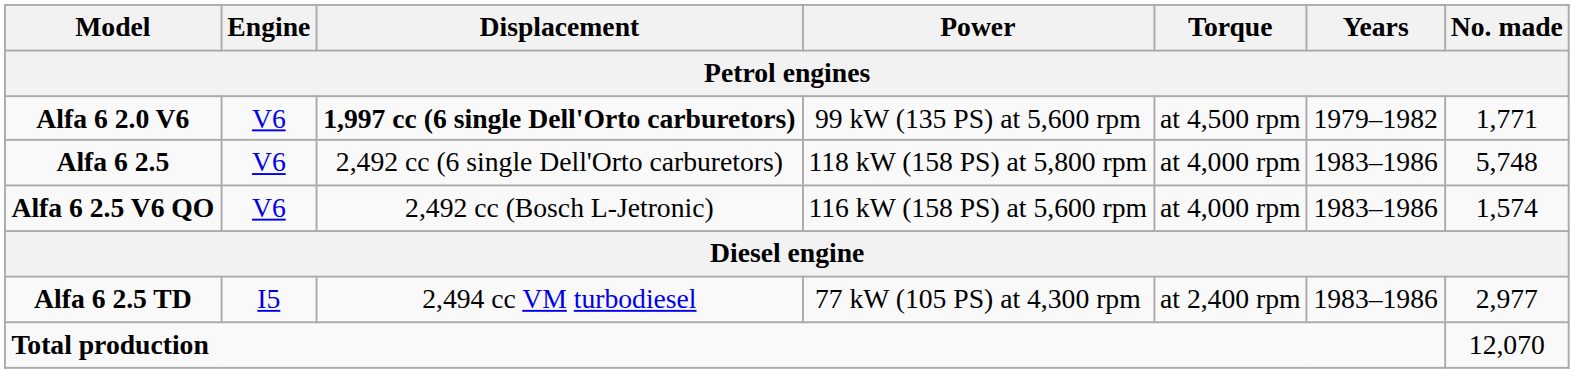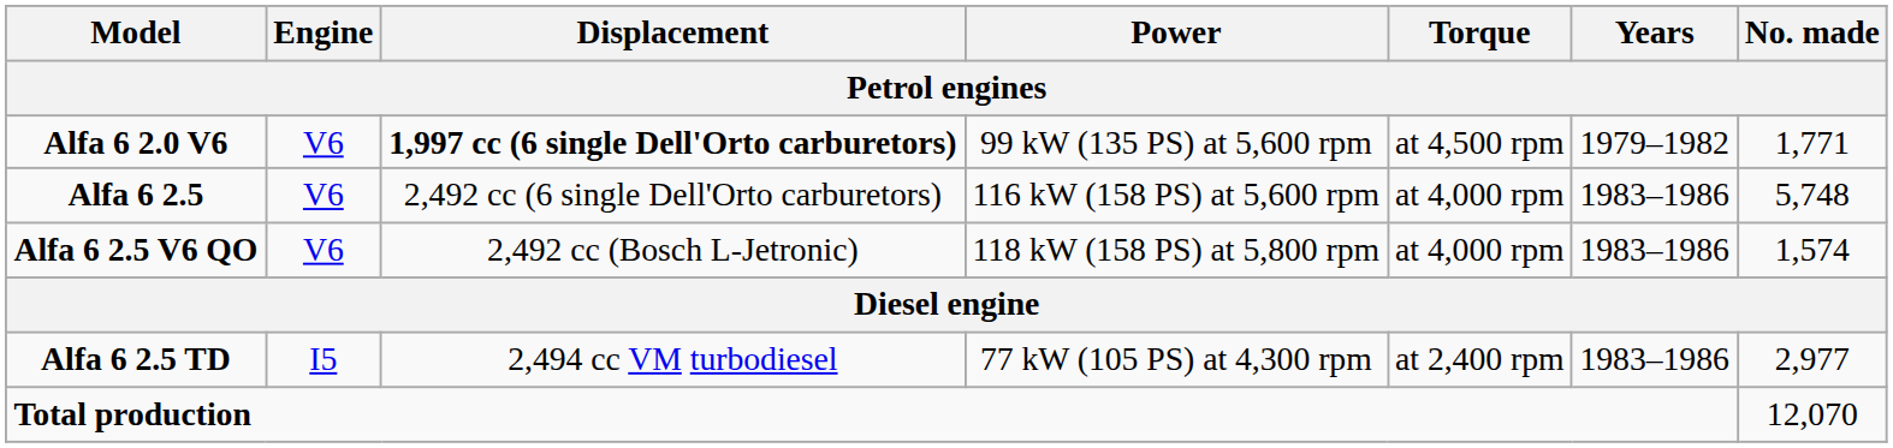 <table class="wikitable" style="text-align:center; font-size:91%;">
 <tr>
 <th>Model</th>
 <th>Engine</th>
 <th>Displacement</th>
 <th>Power</th>
 <th>Torque</th>
 <th>Years</th>
 <th>No. made</th>
 </tr>
 <tr>
 <th colspan="7">Petrol engines</th>
 </tr>
 <tr>
 <td><strong>Alfa 6 2.0 V6</strong></td>
 <td><a href='#'>V6</a></td>
 <td><strong>1,997 cc (6 single Dell'Orto carburetors)</strong></td>
 <td>99 kW (135 PS) at 5,600 rpm</td>
 <td> at 4,500 rpm</td>
 <td>1979–1982</td>
 <td>1,771</td>
 </tr>
 <tr>
 <td><strong>Alfa 6 2.5</strong></td>
 <td><a href='#'>V6</a></td>
 <td>2,492 cc (6 single Dell'Orto carburetors)</td>
-<td>118 kW (158 PS) at 5,800 rpm</td>
+<td>116 kW (158 PS) at 5,600 rpm</td>
 <td> at 4,000 rpm</td>
 <td>1983–1986</td>
 <td>5,748</td>
 </tr>
 <tr>
 <td><strong>Alfa 6 2.5 V6 QO</strong></td>
 <td><a href='#'>V6</a></td>
 <td>2,492 cc (Bosch L-Jetronic)</td>
-<td>116 kW (158 PS) at 5,600 rpm</td>
+<td>118 kW (158 PS) at 5,800 rpm</td>
 <td> at 4,000 rpm</td>
 <td>1983–1986</td>
 <td>1,574</td>
 </tr>
 <tr>
 <th colspan="7">Diesel engine</th>
 </tr>
 <tr>
 <td><strong>Alfa 6 2.5 TD</strong></td>
 <td><a href='#'>I5</a></td>
 <td>2,494 cc <a href='#'>VM</a> <a href='#'>turbodiesel</a></td>
 <td>77 kW (105 PS) at 4,300 rpm</td>
 <td> at 2,400 rpm</td>
 <td>1983–1986</td>
 <td>2,977</td>
 </tr>
 <tr>
 <td colspan=6 style="text-align:left"><strong>Total production</strong></td>
 <td>12,070</td>
 </tr>
 </table>
